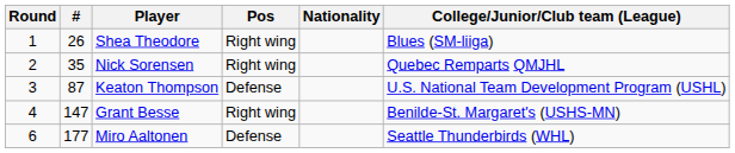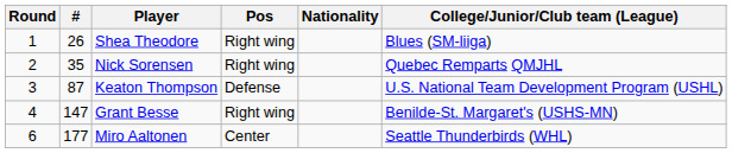 <table class="wikitable">
 <tr>
 <th>Round</th>
 <th>#</th>
 <th>Player</th>
 <th>Pos</th>
 <th>Nationality</th>
 <th>College/Junior/Club team (League)</th>
 </tr>
 <tr>
 <td style="text-align:center">1</td>
 <td style="text-align:center">26</td>
 <td><a href='#'>Shea Theodore</a></td>
 <td>Right wing</td>
 <td></td>
 <td><a href='#'>Blues</a> (<a href='#'>SM-liiga</a>)</td>
 </tr>
 <tr>
 <td style="text-align:center">2</td>
 <td style="text-align:center">35</td>
 <td><a href='#'>Nick Sorensen</a></td>
 <td>Right wing</td>
 <td></td>
 <td><a href='#'>Quebec Remparts</a> <a href='#'>QMJHL</a></td>
 </tr>
 <tr>
 <td style="text-align:center">3</td>
 <td style="text-align:center">87</td>
 <td><a href='#'>Keaton Thompson</a></td>
 <td>Defense</td>
 <td></td>
 <td><a href='#'>U.S. National Team Development Program</a> (<a href='#'>USHL</a>)</td>
 </tr>
 <tr>
 <td style="text-align:center">4</td>
 <td style="text-align:center">147</td>
 <td><a href='#'>Grant Besse</a></td>
 <td>Right wing</td>
 <td></td>
 <td><a href='#'>Benilde-St. Margaret's</a> (<a href='#'>USHS-MN</a>)</td>
 </tr>
 <tr>
 <td style="text-align:center">6</td>
 <td style="text-align:center">177</td>
 <td><a href='#'>Miro Aaltonen</a></td>
-<td>Defense</td>
+<td>Center</td>
 <td></td>
 <td><a href='#'>Seattle Thunderbirds</a> (<a href='#'>WHL</a>)</td>
 </tr>
 </table>
